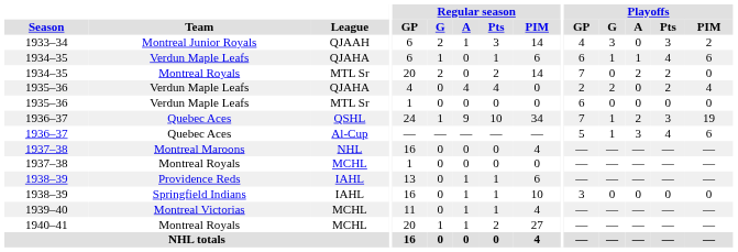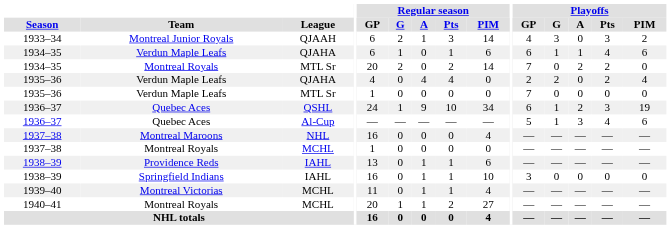 <table border="0" cellpadding="1" cellspacing="0" style="text-align:center; width:60em">
 <tr bgcolor="#e0e0e0">
 <th colspan="3" bgcolor="#ffffff"></th>
 <th rowspan="100" bgcolor="#ffffff"></th>
 <th colspan="5"><a href='#'>Regular season</a></th>
 <th rowspan="100" bgcolor="#ffffff"></th>
 <th colspan="5"><a href='#'>Playoffs</a></th>
 </tr>
 <tr bgcolor="#e0e0e0">
 <th><a href='#'>Season</a></th>
 <th>Team</th>
 <th>League</th>
 <th>GP</th>
 <th><a href='#'>G</a></th>
 <th><a href='#'>A</a></th>
 <th><a href='#'>Pts</a></th>
 <th><a href='#'>PIM</a></th>
 <th>GP</th>
 <th>G</th>
 <th>A</th>
 <th>Pts</th>
 <th>PIM</th>
 </tr>
 <tr>
 <td>1933–34</td>
 <td><a href='#'>Montreal Junior Royals</a></td>
 <td>QJAAH</td>
 <td>6</td>
 <td>2</td>
 <td>1</td>
 <td>3</td>
 <td>14</td>
 <td>4</td>
 <td>3</td>
 <td>0</td>
 <td>3</td>
 <td>2</td>
 </tr>
 <tr bgcolor="#f0f0f0">
 <td>1934–35</td>
 <td><a href='#'>Verdun Maple Leafs</a></td>
 <td>QJAHA</td>
 <td>6</td>
 <td>1</td>
 <td>0</td>
 <td>1</td>
 <td>6</td>
 <td>6</td>
 <td>1</td>
 <td>1</td>
 <td>4</td>
 <td>6</td>
 </tr>
 <tr>
 <td>1934–35</td>
 <td><a href='#'>Montreal Royals</a></td>
 <td>MTL Sr</td>
 <td>20</td>
 <td>2</td>
 <td>0</td>
 <td>2</td>
 <td>14</td>
 <td>7</td>
 <td>0</td>
 <td>2</td>
 <td>2</td>
 <td>0</td>
 </tr>
 <tr bgcolor="#f0f0f0">
 <td>1935–36</td>
 <td>Verdun Maple Leafs</td>
 <td>QJAHA</td>
 <td>4</td>
 <td>0</td>
 <td>4</td>
 <td>4</td>
 <td>0</td>
 <td>2</td>
 <td>2</td>
 <td>0</td>
 <td>2</td>
 <td>4</td>
 </tr>
 <tr>
 <td>1935–36</td>
 <td>Verdun Maple Leafs</td>
 <td>MTL Sr</td>
 <td>1</td>
 <td>0</td>
 <td>0</td>
 <td>0</td>
 <td>0</td>
-<td>6</td>
+<td>7</td>
 <td>0</td>
 <td>0</td>
 <td>0</td>
 <td>0</td>
 </tr>
 <tr bgcolor="#f0f0f0">
 <td>1936–37</td>
 <td><a href='#'>Quebec Aces</a></td>
 <td><a href='#'>QSHL</a></td>
 <td>24</td>
 <td>1</td>
 <td>9</td>
 <td>10</td>
 <td>34</td>
-<td>7</td>
+<td>6</td>
 <td>1</td>
 <td>2</td>
 <td>3</td>
 <td>19</td>
 </tr>
 <tr>
 <td><a href='#'>1936–37</a></td>
 <td>Quebec Aces</td>
 <td><a href='#'>Al-Cup</a></td>
 <td>—</td>
 <td>—</td>
 <td>—</td>
 <td>—</td>
 <td>—</td>
 <td>5</td>
 <td>1</td>
 <td>3</td>
 <td>4</td>
 <td>6</td>
 </tr>
 <tr bgcolor="#f0f0f0">
 <td><a href='#'>1937–38</a></td>
 <td><a href='#'>Montreal Maroons</a></td>
 <td><a href='#'>NHL</a></td>
 <td>16</td>
 <td>0</td>
 <td>0</td>
 <td>0</td>
 <td>4</td>
 <td>—</td>
 <td>—</td>
 <td>—</td>
 <td>—</td>
 <td>—</td>
 </tr>
 <tr>
 <td>1937–38</td>
 <td>Montreal Royals</td>
 <td><a href='#'>MCHL</a></td>
 <td>1</td>
 <td>0</td>
 <td>0</td>
 <td>0</td>
 <td>0</td>
 <td>—</td>
 <td>—</td>
 <td>—</td>
 <td>—</td>
 <td>—</td>
 </tr>
 <tr bgcolor="#f0f0f0">
 <td><a href='#'>1938–39</a></td>
 <td><a href='#'>Providence Reds</a></td>
 <td><a href='#'>IAHL</a></td>
 <td>13</td>
 <td>0</td>
 <td>1</td>
 <td>1</td>
 <td>6</td>
 <td>—</td>
 <td>—</td>
 <td>—</td>
 <td>—</td>
 <td>—</td>
 </tr>
 <tr>
 <td>1938–39</td>
 <td><a href='#'>Springfield Indians</a></td>
 <td>IAHL</td>
 <td>16</td>
 <td>0</td>
 <td>1</td>
 <td>1</td>
 <td>10</td>
 <td>3</td>
 <td>0</td>
 <td>0</td>
 <td>0</td>
 <td>0</td>
 </tr>
 <tr bgcolor="#f0f0f0">
 <td>1939–40</td>
 <td><a href='#'>Montreal Victorias</a></td>
 <td>MCHL</td>
 <td>11</td>
 <td>0</td>
 <td>1</td>
 <td>1</td>
 <td>4</td>
 <td>—</td>
 <td>—</td>
 <td>—</td>
 <td>—</td>
 <td>—</td>
 </tr>
 <tr>
 <td>1940–41</td>
 <td>Montreal Royals</td>
 <td>MCHL</td>
 <td>20</td>
 <td>1</td>
 <td>1</td>
 <td>2</td>
 <td>27</td>
 <td>—</td>
 <td>—</td>
 <td>—</td>
 <td>—</td>
 <td>—</td>
 </tr>
 <tr bgcolor="#e0e0e0">
 <th colspan="3">NHL totals</th>
 <th>16</th>
 <th>0</th>
 <th>0</th>
 <th>0</th>
 <th>4</th>
 <th>—</th>
 <th>—</th>
 <th>—</th>
 <th>—</th>
 <th>—</th>
 </tr>
 </table>
